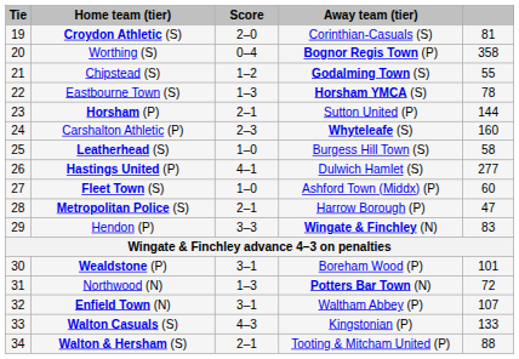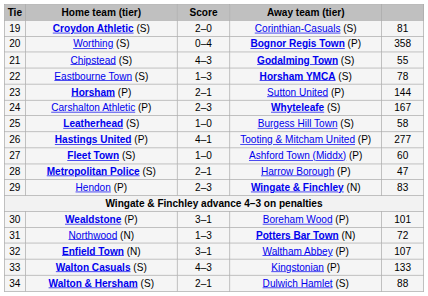 <table class="wikitable" style="width: 600px; background:WhiteSmoke; text-align:center; font-size:90%">
 <tr>
 <td scope="col" style="width:  5.00%; background:silver;"><strong>Tie</strong></td>
 <td scope="col" style="width: 36.25%; background:silver;"><strong>Home team (tier)</strong></td>
 <td scope="col" style="width: 12.50%; background:silver;"><strong>Score</strong></td>
 <td scope="col" style="width: 36.25%; background:silver;"><strong>Away team (tier)</strong></td>
 <td scope="col" style="width: 10.00%; background:silver;"><strong></strong></td>
 </tr>
 <tr>
 <td>19</td>
 <td><strong><a href='#'>Croydon Athletic</a></strong> (S)</td>
 <td>2–0</td>
 <td><a href='#'>Corinthian-Casuals</a> (S)</td>
 <td>81</td>
 </tr>
 <tr>
 <td>20</td>
 <td><a href='#'>Worthing</a> (S)</td>
 <td>0–4</td>
 <td><strong><a href='#'>Bognor Regis Town</a></strong> (P)</td>
 <td>358</td>
 </tr>
 <tr>
 <td>21</td>
 <td><a href='#'>Chipstead</a> (S)</td>
-<td>1–2</td>
+<td>4–3</td>
 <td><strong><a href='#'>Godalming Town</a></strong> (S)</td>
 <td>55</td>
 </tr>
 <tr>
 <td>22</td>
 <td><a href='#'>Eastbourne Town</a> (S)</td>
 <td>1–3</td>
 <td><strong><a href='#'>Horsham YMCA</a></strong> (S)</td>
 <td>78</td>
 </tr>
 <tr>
 <td>23</td>
 <td><strong><a href='#'>Horsham</a></strong> (P)</td>
 <td>2–1</td>
 <td><a href='#'>Sutton United</a> (P)</td>
 <td>144</td>
 </tr>
 <tr>
 <td>24</td>
 <td><a href='#'>Carshalton Athletic</a> (P)</td>
 <td>2–3</td>
 <td><strong><a href='#'>Whyteleafe</a></strong> (S)</td>
-<td>160</td>
+<td>167</td>
 </tr>
 <tr>
 <td>25</td>
 <td><strong><a href='#'>Leatherhead</a></strong> (S)</td>
 <td>1–0 </td>
 <td><a href='#'>Burgess Hill Town</a> (S)</td>
 <td>58</td>
 </tr>
 <tr>
 <td>26</td>
 <td><strong><a href='#'>Hastings United</a></strong> (P)</td>
 <td>4–1</td>
-<td><a href='#'>Dulwich Hamlet</a> (S)</td>
+<td><a href='#'>Tooting & Mitcham United</a> (P)</td>
 <td>277</td>
 </tr>
 <tr>
 <td>27</td>
 <td><strong><a href='#'>Fleet Town</a></strong> (S)</td>
 <td>1–0</td>
 <td><a href='#'>Ashford Town (Middx)</a> (P)</td>
 <td>60</td>
 </tr>
 <tr>
 <td>28</td>
 <td><strong><a href='#'>Metropolitan Police</a></strong> (S)</td>
 <td>2–1 </td>
 <td><a href='#'>Harrow Borough</a> (P)</td>
 <td>47</td>
 </tr>
 <tr>
 <td>29</td>
 <td><a href='#'>Hendon</a> (P)</td>
-<td>3–3</td>
+<td>2–3</td>
 <td><strong><a href='#'>Wingate & Finchley</a></strong> (N)</td>
 <td>83</td>
 </tr>
 <tr>
 <th colspan="5">Wingate & Finchley advance 4–3 on penalties</th>
 </tr>
 <tr>
 <td>30</td>
 <td><strong><a href='#'>Wealdstone</a></strong> (P)</td>
 <td>3–1</td>
 <td><a href='#'>Boreham Wood</a> (P)</td>
 <td>101</td>
 </tr>
 <tr>
 <td>31</td>
 <td><a href='#'>Northwood</a> (N)</td>
 <td>1–3</td>
 <td><strong><a href='#'>Potters Bar Town</a></strong> (N)</td>
 <td>72</td>
 </tr>
 <tr>
 <td>32</td>
 <td><strong><a href='#'>Enfield Town</a></strong> (N)</td>
 <td>3–1</td>
 <td><a href='#'>Waltham Abbey</a> (P)</td>
 <td>107</td>
 </tr>
 <tr>
 <td>33</td>
 <td><strong><a href='#'>Walton Casuals</a></strong> (S)</td>
 <td>4–3</td>
 <td><a href='#'>Kingstonian</a> (P)</td>
 <td>133</td>
 </tr>
 <tr>
 <td>34</td>
 <td><strong><a href='#'>Walton & Hersham</a></strong> (S)</td>
 <td>2–1</td>
-<td><a href='#'>Tooting & Mitcham United</a> (P)</td>
+<td><a href='#'>Dulwich Hamlet</a> (S)</td>
 <td>88</td>
 </tr>
 </table>
